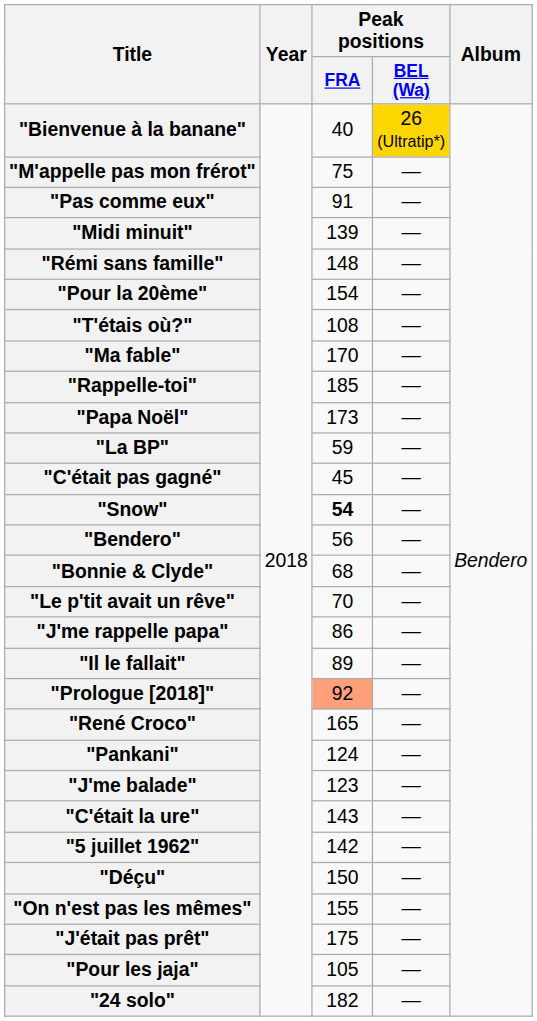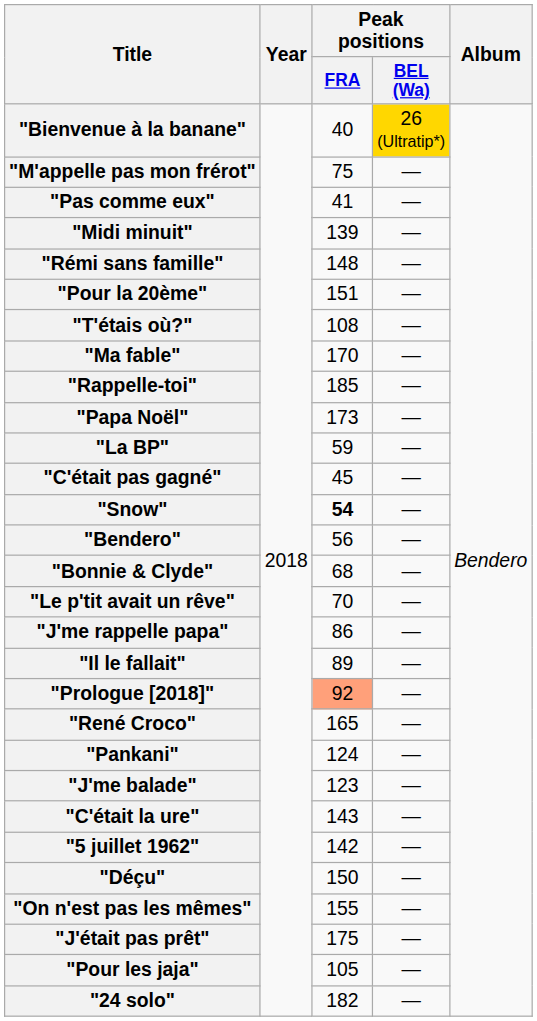 <table class="wikitable plainrowheaders" style="text-align:center">
 <tr>
 <th scope="col" rowspan="2">Title</th>
 <th scope="col" rowspan="2">Year</th>
 <th scope="col" colspan="2">Peak positions</th>
 <th scope="col" rowspan="2">Album</th>
 </tr>
 <tr>
 <th scope="col" style="width:3em;font-size:90%;"><a href='#'>FRA</a><br></th>
 <th scope="col" style="width:3em;font-size:90%;"><a href='#'>BEL<br>(Wa)</a><br></th>
 </tr>
 <tr>
 <th scope="row">"Bienvenue à la banane"</th>
 <td rowspan=30>2018</td>
 <td>40</td>
 <td style="background: gold;">26 <br><small>(Ultratip*)</small></td>
 <td rowspan=30><em>Bendero</em></td>
 </tr>
 <tr>
 <th scope="row">"M'appelle pas mon frérot"</th>
 <td>75</td>
 <td>—</td>
 </tr>
 <tr>
 <th scope="row">"Pas comme eux"</th>
-<td>91</td>
+<td>41</td>
 <td>—</td>
 </tr>
 <tr>
 <th scope="row">"Midi minuit"</th>
 <td>139</td>
 <td>—</td>
 </tr>
 <tr>
 <th scope="row">"Rémi sans famille"</th>
 <td>148</td>
 <td>—</td>
 </tr>
 <tr>
 <th scope="row">"Pour la 20ème"</th>
-<td>154</td>
+<td>151</td>
 <td>—</td>
 </tr>
 <tr>
 <th scope="row">"T'étais où?"</th>
 <td>108</td>
 <td>—</td>
 </tr>
 <tr>
 <th scope="row">"Ma fable"</th>
 <td>170</td>
 <td>—</td>
 </tr>
 <tr>
 <th scope="row">"Rappelle-toi"</th>
 <td>185</td>
 <td>—</td>
 </tr>
 <tr>
 <th scope="row">"Papa Noël"</th>
 <td>173</td>
 <td>—</td>
 </tr>
 <tr>
 <th scope="row">"La BP"</th>
 <td>59</td>
 <td>—</td>
 </tr>
 <tr>
 <th scope="row">"C'était pas gagné"</th>
 <td>45</td>
 <td>—</td>
 </tr>
 <tr>
 <th scope="row">"Snow"</th>
 <td><strong>54</strong></td>
 <td>—</td>
 </tr>
 <tr>
 <th scope="row">"Bendero"</th>
 <td>56</td>
 <td>—</td>
 </tr>
 <tr>
 <th scope="row">"Bonnie & Clyde"</th>
 <td>68</td>
 <td>—</td>
 </tr>
 <tr>
 <th scope="row">"Le p'tit avait un rêve"</th>
 <td>70</td>
 <td>—</td>
 </tr>
 <tr>
 <th scope="row">"J'me rappelle papa"</th>
 <td>86</td>
 <td>—</td>
 </tr>
 <tr>
 <th scope="row">"Il le fallait"</th>
 <td>89</td>
 <td>—</td>
 </tr>
 <tr>
 <th scope="row">"Prologue [2018]"</th>
 <td style="background: lightsalmon;">92</td>
 <td>—</td>
 </tr>
 <tr>
 <th scope="row">"René Croco"</th>
 <td>165</td>
 <td>—</td>
 </tr>
 <tr>
 <th scope="row">"Pankani"</th>
 <td>124</td>
 <td>—</td>
 </tr>
 <tr>
 <th scope="row">"J'me balade"</th>
 <td>123</td>
 <td>—</td>
 </tr>
 <tr>
 <th scope="row">"C'était la ure"</th>
 <td>143</td>
 <td>—</td>
 </tr>
 <tr>
 <th scope="row">"5 juillet 1962"</th>
 <td>142</td>
 <td>—</td>
 </tr>
 <tr>
 <th scope="row">"Déçu"</th>
 <td>150</td>
 <td>—</td>
 </tr>
 <tr>
 <th scope="row">"On n'est pas les mêmes"</th>
 <td>155</td>
 <td>—</td>
 </tr>
 <tr>
 <th scope="row">"J'était pas prêt"</th>
 <td>175</td>
 <td>—</td>
 </tr>
 <tr>
 <th scope="row">"Pour les jaja"</th>
 <td>105</td>
 <td>—</td>
 </tr>
 <tr>
 <th scope="row">"24 solo"</th>
 <td>182</td>
 <td>—</td>
 </tr>
 </table>
